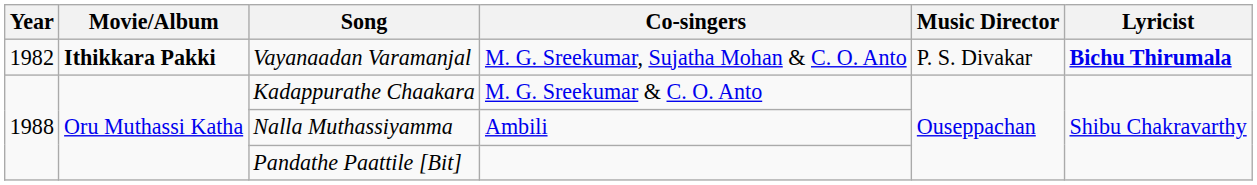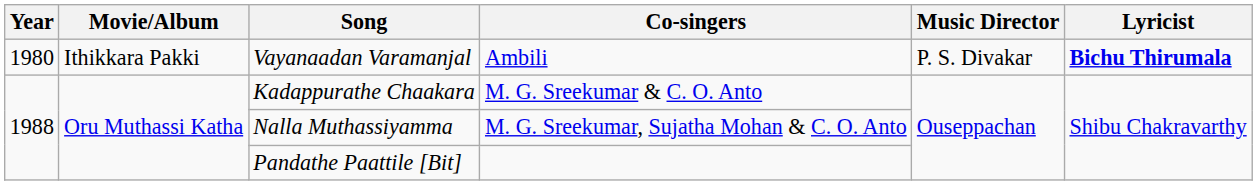 <table class="wikitable sortable">
 <tr>
 <th scope="col">Year</th>
 <th scope="col">Movie/Album</th>
 <th scope="col">Song</th>
 <th scope="col">Co-singers</th>
 <th scope="col">Music Director</th>
 <th scope="col">Lyricist</th>
 </tr>
 <tr>
-<td>1982</td>
-<td><strong>Ithikkara Pakki</strong></td>
+<td>1980</td>
+<td>Ithikkara Pakki</td>
 <td><em>Vayanaadan Varamanjal</em></td>
-<td><a href='#'>M. G. Sreekumar</a>, <a href='#'>Sujatha Mohan</a> & <a href='#'>C. O. Anto</a></td>
+<td><a href='#'>Ambili</a></td>
 <td>P. S. Divakar</td>
 <td><strong><a href='#'>Bichu Thirumala</a></strong></td>
 </tr>
 <tr>
 <td rowspan=3>1988</td>
 <td rowspan=3><a href='#'>Oru Muthassi Katha</a></td>
 <td><em>Kadappurathe Chaakara</em></td>
 <td><a href='#'>M. G. Sreekumar</a> & <a href='#'>C. O. Anto</a></td>
 <td rowspan=3><a href='#'>Ouseppachan</a></td>
 <td rowspan=3><a href='#'>Shibu Chakravarthy</a></td>
 </tr>
 <tr>
 <td><em>Nalla Muthassiyamma</em></td>
-<td><a href='#'>Ambili</a></td>
+<td><a href='#'>M. G. Sreekumar</a>, <a href='#'>Sujatha Mohan</a> & <a href='#'>C. O. Anto</a></td>
 </tr>
 <tr>
 <td><em>Pandathe Paattile [Bit]</em></td>
 <td></td>
 </tr>
 </table>
